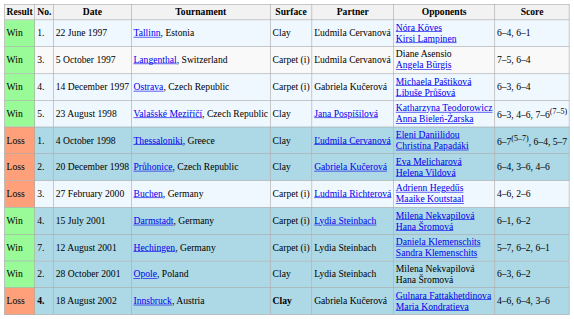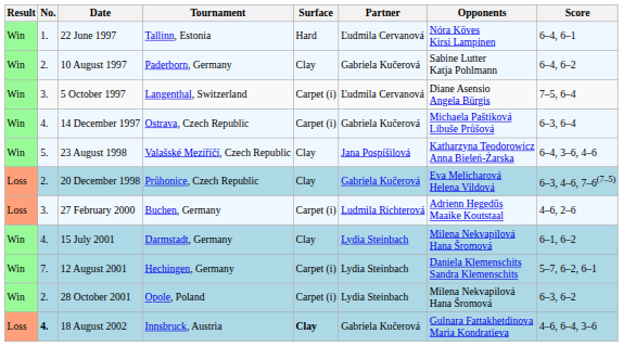 <table class="sortable wikitable" style="font-size:97%">
 <tr>
 <th>Result</th>
 <th>No.</th>
 <th>Date</th>
 <th>Tournament</th>
 <th>Surface</th>
 <th>Partner</th>
 <th>Opponents</th>
 <th>Score</th>
 </tr>
 <tr style="background:#f0f8ff;">
 <td style="background:#98fb98;">Win</td>
 <td>1.</td>
 <td>22 June 1997</td>
 <td><a href='#'>Tallinn</a>, Estonia</td>
-<td>Clay</td>
+<td>Hard</td>
 <td> Ľudmila Cervanová</td>
 <td> <a href='#'>Nóra Köves</a> <br>  <a href='#'>Kirsi Lampinen</a></td>
 <td>6–4, 6–1</td>
+</tr>
+<tr style="background:#f0f8ff;">
+<td style="background:#98fb98;">Win</td>
+<td>2.</td>
+<td>10 August 1997</td>
+<td><a href='#'>Paderborn</a>, Germany</td>
+<td>Clay</td>
+<td> Gabriela Kučerová</td>
+<td> Sabine Lutter <br>  Katja Pohlmann</td>
+<td>6–4, 6–2</td>
 </tr>
 <tr>
 <td style="background:#98fb98;">Win</td>
 <td>3.</td>
 <td>5 October 1997</td>
 <td><a href='#'>Langenthal</a>, Switzerland</td>
 <td>Carpet (i)</td>
 <td> Ľudmila Cervanová</td>
 <td> Diane Asensio <br>  <a href='#'>Angela Bürgis</a></td>
 <td>7–5, 6–4</td>
 </tr>
 <tr style="background:#f0f8ff;">
 <td style="background:#98fb98;">Win</td>
 <td>4.</td>
 <td>14 December 1997</td>
 <td><a href='#'>Ostrava</a>, Czech Republic</td>
 <td>Carpet (i)</td>
 <td> Gabriela Kučerová</td>
 <td> <a href='#'>Michaela Paštiková</a> <br>  <a href='#'>Libuše Průšová</a></td>
 <td>6–3, 6–4</td>
 </tr>
 <tr style="background:#f0f8ff;">
 <td style="background:#98fb98;">Win</td>
 <td>5.</td>
 <td>23 August 1998</td>
 <td><a href='#'>Valašské Meziříčí</a>, Czech Republic</td>
 <td>Clay</td>
 <td> <a href='#'>Jana Pospíšilová</a></td>
 <td> <a href='#'>Katharzyna Teodorowicz</a> <br>  <a href='#'>Anna Bieleń-Żarska</a></td>
-<td>6–3, 4–6, 7–6<sup>(7–5)</sup></td>
-</tr>
-<tr bgcolor="lightblue">
-<td style="background:#ffa07a;">Loss</td>
-<td>1.</td>
-<td>4 October 1998</td>
-<td><a href='#'>Thessaloniki</a>, Greece</td>
-<td>Clay</td>
-<td> <a href='#'>Ľudmila Cervanová</a></td>
-<td> <a href='#'>Eleni Daniilidou</a> <br>  <a href='#'>Christína Papadáki</a></td>
-<td>6–7<sup>(5–7)</sup>, 6–4, 5–7</td>
+<td>6–4, 3–6, 4–6</td>
 </tr>
 <tr style="background:lightblue;">
 <td style="background:#ffa07a;">Loss</td>
 <td>2.</td>
 <td>20 December 1998</td>
 <td><a href='#'>Průhonice</a>, Czech Republic</td>
 <td>Clay</td>
 <td> <a href='#'>Gabriela Kučerová</a></td>
 <td> <a href='#'>Eva Melicharová</a> <br>  <a href='#'>Helena Vildová</a></td>
-<td>6–4, 3–6, 4–6</td>
+<td>6–3, 4–6, 7–6<sup>(7–5)</sup></td>
 </tr>
 <tr style="background:#f0f8ff;">
 <td style="background:#ffa07a;">Loss</td>
 <td>3.</td>
 <td>27 February 2000</td>
 <td><a href='#'>Buchen</a>, Germany</td>
 <td>Carpet (i)</td>
 <td> <a href='#'>Ludmila Richterová</a></td>
 <td> <a href='#'>Adrienn Hegedűs</a> <br>  <a href='#'>Maaike Koutstaal</a></td>
 <td>4–6, 2–6</td>
 </tr>
 <tr style="background:lightblue;">
 <td style="background:#98fb98;">Win</td>
 <td>4.</td>
 <td>15 July 2001</td>
 <td><a href='#'>Darmstadt</a>, Germany</td>
-<td>Carpet (i)</td>
+<td>Clay</td>
 <td> <a href='#'>Lydia Steinbach</a></td>
 <td> <a href='#'>Milena Nekvapilová</a> <br>  <a href='#'>Hana Šromová</a></td>
 <td>6–1, 6–2</td>
 </tr>
 <tr style="background:lightblue;">
 <td style="background:#98fb98;">Win</td>
 <td>7.</td>
 <td>12 August 2001</td>
 <td><a href='#'>Hechingen</a>, Germany</td>
 <td>Carpet (i)</td>
 <td> Lydia Steinbach</td>
 <td> <a href='#'>Daniela Klemenschits</a> <br>  <a href='#'>Sandra Klemenschits</a></td>
 <td>5–7, 6–2, 6–1</td>
 </tr>
 <tr style="background:lightblue;">
 <td style="background:#98fb98;">Win</td>
 <td>2.</td>
 <td>28 October 2001</td>
 <td><a href='#'>Opole</a>, Poland</td>
-<td>Clay</td>
+<td>Carpet (i)</td>
 <td> Lydia Steinbach</td>
 <td> Milena Nekvapilová <br>  Hana Šromová</td>
 <td>6–3, 6–2</td>
 </tr>
 <tr style="background:lightblue;">
 <td style="background:#ffa07a;">Loss</td>
 <td><strong>4.</strong></td>
 <td>18 August 2002</td>
 <td><a href='#'>Innsbruck</a>, Austria</td>
 <td><strong>Clay</strong></td>
 <td> Gabriela Kučerová</td>
 <td> <a href='#'>Gulnara Fattakhetdinova</a> <br>  <a href='#'>Maria Kondratieva</a></td>
 <td>4–6, 6–4, 3–6</td>
 </tr>
 </table>
